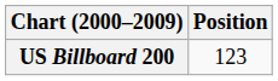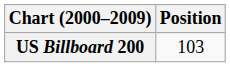 <table class="wikitable plainrowheaders" style="text-align:center;">
 <tr>
 <th scope="col">Chart (2000–2009)</th>
 <th scope="col">Position</th>
 </tr>
 <tr>
 <th scope="row">US <em>Billboard</em> 200</th>
-<td>123</td>
+<td>103</td>
 </tr>
 </table>
